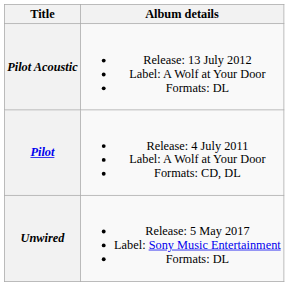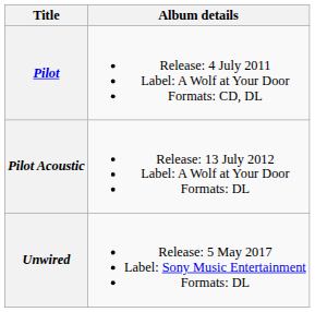 <table class="wikitable plainrowheaders" style="text-align:center;">
 <tr>
 <th scope="col">Title</th>
 <th scope="col">Album details</th>
 </tr>
 <tr>
+<th scope="row"><em><a href='#'>Pilot</a></em></th>
+<td><br><ul><li>Release: 4 July 2011</li><li>Label: A Wolf at Your Door</li><li>Formats: CD, DL</li></ul></td>
+</tr>
+<tr>
 <th scope="row"><em>Pilot Acoustic</em></th>
 <td><br><ul><li>Release: 13 July 2012</li><li>Label: A Wolf at Your Door</li><li>Formats: DL</li></ul></td>
-</tr>
-<tr>
-<th scope="row"><em><a href='#'>Pilot</a></em></th>
-<td><br><ul><li>Release: 4 July 2011</li><li>Label: A Wolf at Your Door</li><li>Formats: CD, DL</li></ul></td>
 </tr>
 <tr>
 <th scope="row"><em>Unwired</em></th>
 <td><br><ul><li>Release: 5 May 2017</li><li>Label: <a href='#'>Sony Music Entertainment</a></li><li>Formats: DL</li></ul></td>
 </tr>
 </table>
